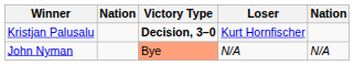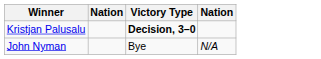 <table class="wikitable sortable" style="text-align:left;">
 <tr>
 <th>Winner</th>
 <th>Nation</th>
 <th>Victory Type</th>
-<th>Loser</th>
 <th>Nation</th>
 </tr>
 <tr>
 <td><a href='#'>Kristjan Palusalu</a></td>
 <td></td>
 <td><strong>Decision, 3–0</strong></td>
-<td><a href='#'>Kurt Hornfischer</a></td>
 <td></td>
 </tr>
 <tr>
 <td><a href='#'>John Nyman</a></td>
 <td></td>
-<td style="background: lightsalmon;">Bye</td>
-<td><em>N/A</em></td>
+<td>Bye</td>
 <td><em>N/A</em></td>
 </tr>
 </table>
